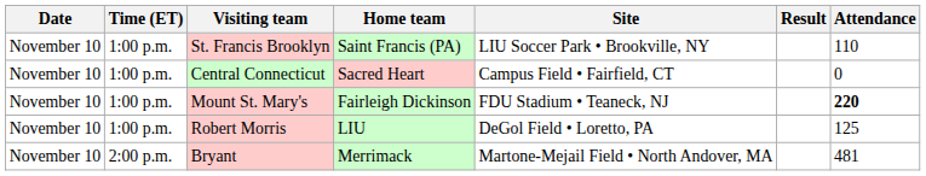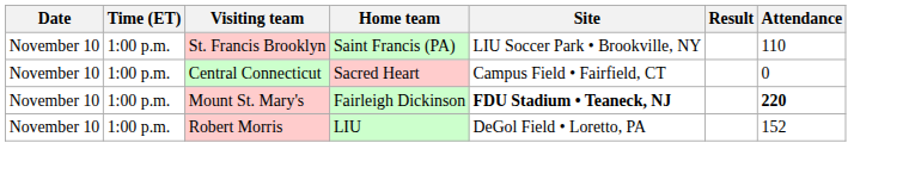 <table class="wikitable" style="font-size:95%;">
 <tr>
 <th>Date</th>
 <th>Time (ET)</th>
 <th>Visiting team</th>
 <th>Home team</th>
 <th>Site</th>
 <th>Result</th>
 <th>Attendance</th>
 </tr>
 <tr style="background:#fff;">
 <td>November 10</td>
 <td>1:00 p.m.</td>
 <td style="background:#fcc;">St. Francis Brooklyn</td>
 <td style="background:#cfc;">Saint Francis (PA)</td>
 <td>LIU Soccer Park • Brookville, NY</td>
 <td></td>
 <td>110</td>
 </tr>
 <tr style="background:#fff;">
 <td>November 10</td>
 <td>1:00 p.m.</td>
 <td style="background:#cfc;">Central Connecticut</td>
 <td style="background:#fcc;">Sacred Heart</td>
 <td>Campus Field • Fairfield, CT</td>
 <td></td>
 <td>0</td>
 </tr>
 <tr style="background:#fff;">
 <td>November 10</td>
 <td>1:00 p.m.</td>
 <td style="background:#fcc;">Mount St. Mary's</td>
 <td style="background:#cfc;">Fairleigh Dickinson</td>
-<td>FDU Stadium • Teaneck, NJ</td>
+<td><strong>FDU Stadium • Teaneck, NJ</strong></td>
 <td></td>
 <td><strong>220</strong></td>
 </tr>
 <tr style="background:#fff;">
 <td>November 10</td>
 <td>1:00 p.m.</td>
 <td style="background:#fcc;">Robert Morris</td>
 <td style="background:#cfc;">LIU</td>
 <td>DeGol Field • Loretto, PA</td>
 <td></td>
-<td>125</td>
-</tr>
-<tr style="background:#fff;">
-<td>November 10</td>
-<td>2:00 p.m.</td>
-<td style="background:#fcc;">Bryant</td>
-<td style="background:#cfc;">Merrimack</td>
-<td>Martone-Mejail Field • North Andover, MA</td>
-<td></td>
-<td>481</td>
+<td>152</td>
 </tr>
 </table>
